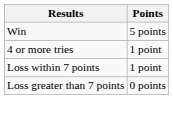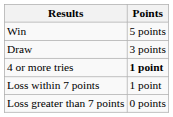 <table class="wikitable">
 <tr>
 <th>Results</th>
 <th>Points</th>
 </tr>
 <tr>
 <td>Win</td>
 <td>5 points</td>
 </tr>
 <tr>
+<td>Draw</td>
+<td>3 points</td>
+</tr>
+<tr>
 <td>4 or more tries</td>
-<td>1 point</td>
+<td><strong>1 point</strong></td>
 </tr>
 <tr>
 <td>Loss within 7 points</td>
 <td>1 point</td>
 </tr>
 <tr>
 <td>Loss greater than 7 points</td>
 <td>0 points</td>
 </tr>
 </table>
